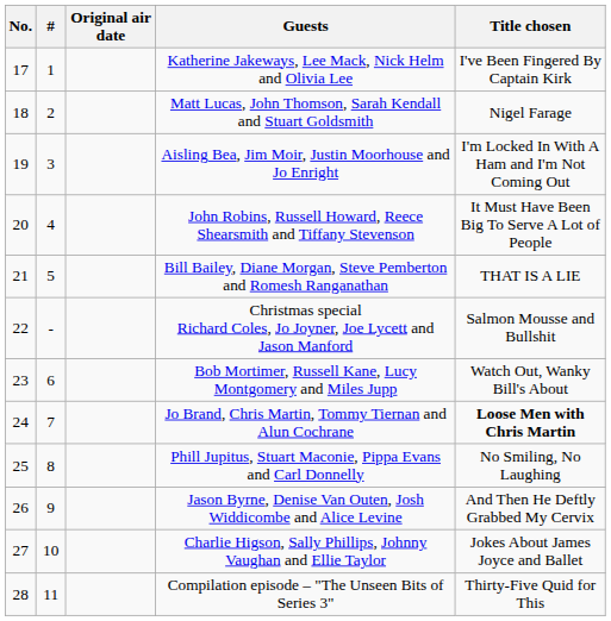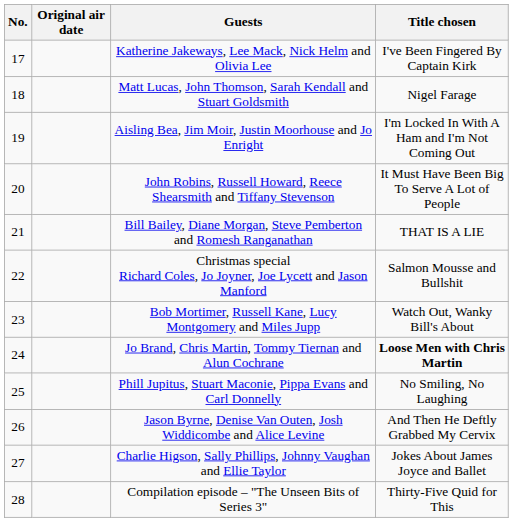 <table class="wikitable" style="text-align:center;">
 <tr>
 <th style="width:5%;">No.</th>
-<th style="width:5%;">#</th>
 <th style="width:15%;">Original air date</th>
 <th style="width:50%;">Guests</th>
 <th style="width:25%;">Title chosen</th>
 </tr>
 <tr>
 <td>17</td>
-<td>1</td>
 <td></td>
 <td><a href='#'>Katherine Jakeways</a>, <a href='#'>Lee Mack</a>, <a href='#'>Nick Helm</a> and <a href='#'>Olivia Lee</a></td>
 <td>I've Been Fingered By Captain Kirk</td>
 </tr>
 <tr>
 <td>18</td>
-<td>2</td>
 <td></td>
 <td><a href='#'>Matt Lucas</a>, <a href='#'>John Thomson</a>, <a href='#'>Sarah Kendall</a> and <a href='#'>Stuart Goldsmith</a></td>
 <td>Nigel Farage</td>
 </tr>
 <tr>
 <td>19</td>
-<td>3</td>
 <td></td>
 <td><a href='#'>Aisling Bea</a>, <a href='#'>Jim Moir</a>, <a href='#'>Justin Moorhouse</a> and <a href='#'>Jo Enright</a></td>
 <td>I'm Locked In With A Ham and I'm Not Coming Out</td>
 </tr>
 <tr>
 <td>20</td>
-<td>4</td>
 <td></td>
 <td><a href='#'>John Robins</a>, <a href='#'>Russell Howard</a>, <a href='#'>Reece Shearsmith</a> and <a href='#'>Tiffany Stevenson</a></td>
 <td>It Must Have Been Big To Serve A Lot of People</td>
 </tr>
 <tr>
 <td>21</td>
-<td>5</td>
 <td></td>
 <td><a href='#'>Bill Bailey</a>, <a href='#'>Diane Morgan</a>, <a href='#'>Steve Pemberton</a> and <a href='#'>Romesh Ranganathan</a></td>
 <td>THAT IS A LIE</td>
 </tr>
 <tr>
 <td>22</td>
-<td>-</td>
 <td></td>
 <td>Christmas special<br> <a href='#'>Richard Coles</a>, <a href='#'>Jo Joyner</a>, <a href='#'>Joe Lycett</a> and <a href='#'>Jason Manford</a></td>
 <td>Salmon Mousse and Bullshit</td>
 </tr>
 <tr>
 <td>23</td>
-<td>6</td>
 <td></td>
 <td><a href='#'>Bob Mortimer</a>, <a href='#'>Russell Kane</a>, <a href='#'>Lucy Montgomery</a> and <a href='#'>Miles Jupp</a></td>
 <td>Watch Out, Wanky Bill's About</td>
 </tr>
 <tr>
 <td>24</td>
-<td>7</td>
 <td></td>
 <td><a href='#'>Jo Brand</a>, <a href='#'>Chris Martin</a>, <a href='#'>Tommy Tiernan</a> and <a href='#'>Alun Cochrane</a></td>
 <td><strong>Loose Men with Chris Martin</strong></td>
 </tr>
 <tr>
 <td>25</td>
-<td>8</td>
 <td></td>
 <td><a href='#'>Phill Jupitus</a>, <a href='#'>Stuart Maconie</a>, <a href='#'>Pippa Evans</a> and <a href='#'>Carl Donnelly</a></td>
 <td>No Smiling, No Laughing</td>
 </tr>
 <tr>
 <td>26</td>
-<td>9</td>
 <td></td>
 <td><a href='#'>Jason Byrne</a>, <a href='#'>Denise Van Outen</a>, <a href='#'>Josh Widdicombe</a> and <a href='#'>Alice Levine</a></td>
 <td>And Then He Deftly Grabbed My Cervix</td>
 </tr>
 <tr>
 <td>27</td>
-<td>10</td>
 <td></td>
 <td><a href='#'>Charlie Higson</a>, <a href='#'>Sally Phillips</a>, <a href='#'>Johnny Vaughan</a> and <a href='#'>Ellie Taylor</a></td>
 <td>Jokes About James Joyce and Ballet</td>
 </tr>
 <tr>
 <td>28</td>
-<td>11</td>
 <td></td>
 <td>Compilation episode – "The Unseen Bits of Series 3"</td>
 <td>Thirty-Five Quid for This</td>
 </tr>
 </table>
